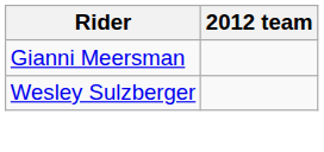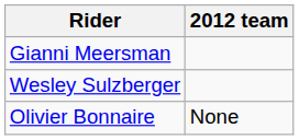 <table class="wikitable">
 <tr>
 <th>Rider</th>
 <th>2012 team</th>
 </tr>
 <tr>
 <td><a href='#'>Gianni Meersman</a></td>
 <td></td>
 </tr>
 <tr>
 <td><a href='#'>Wesley Sulzberger</a></td>
 <td></td>
 </tr>
+<tr>
+<td><a href='#'>Olivier Bonnaire</a></td>
+<td>None</td>
+</tr>
 </table>
